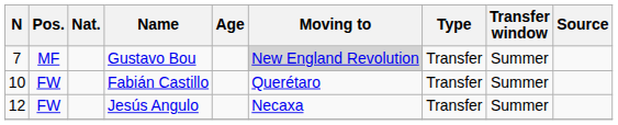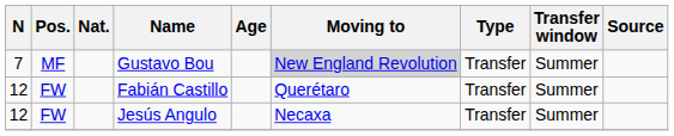 <table class="wikitable sortable" style="text-align:center">
 <tr>
 <th>N</th>
 <th>Pos.</th>
 <th>Nat.</th>
 <th>Name</th>
 <th>Age</th>
 <th>Moving to</th>
 <th>Type</th>
 <th>Transfer<br>window</th>
 <th>Source</th>
 </tr>
 <tr>
 <td>7</td>
 <td><a href='#'>MF</a></td>
 <td></td>
 <td align=left><a href='#'>Gustavo Bou</a></td>
 <td></td>
 <td align=left style="background: lightgrey;"> <a href='#'>New England Revolution</a></td>
 <td>Transfer</td>
 <td>Summer</td>
 <td></td>
 </tr>
 <tr>
-<td>10</td>
+<td>12</td>
 <td><a href='#'>FW</a></td>
 <td></td>
 <td align=left><a href='#'>Fabián Castillo</a></td>
 <td></td>
 <td align=left><a href='#'>Querétaro</a></td>
 <td>Transfer</td>
 <td>Summer</td>
 <td></td>
 </tr>
 <tr>
 <td>12</td>
 <td><a href='#'>FW</a></td>
 <td></td>
 <td align=left><a href='#'>Jesús Angulo</a></td>
 <td></td>
 <td align=left><a href='#'>Necaxa</a></td>
 <td>Transfer</td>
 <td>Summer</td>
 <td></td>
 </tr>
 <tr>
 </tr>
 </table>
